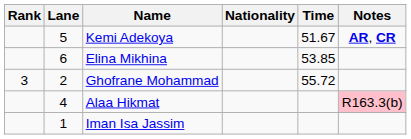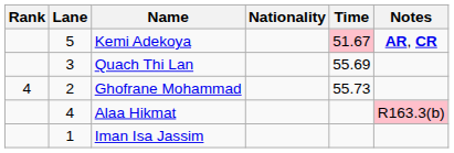 <table class="wikitable sortable" style="text-align:center;font-size:95%">
 <tr>
 <th>Rank</th>
 <th>Lane</th>
 <th>Name</th>
 <th>Nationality</th>
 <th>Time</th>
 <th>Notes</th>
 </tr>
 <tr>
 <td></td>
 <td>5</td>
 <td align=left><a href='#'>Kemi Adekoya</a></td>
 <td align=left></td>
-<td>51.67</td>
+<td style="background: pink;">51.67</td>
 <td><strong><a href='#'>AR</a></strong>, <strong><a href='#'>CR</a></strong></td>
 </tr>
 <tr>
 <td></td>
-<td>6</td>
-<td align=left><a href='#'>Elina Mikhina</a></td>
+<td>3</td>
+<td align=left><a href='#'>Quach Thi Lan</a></td>
 <td align=left></td>
-<td>53.85</td>
+<td>55.69</td>
 <td></td>
 </tr>
 <tr>
-<td>3</td>
+<td>4</td>
 <td>2</td>
 <td align=left><a href='#'>Ghofrane Mohammad</a></td>
 <td align=left></td>
-<td>55.72</td>
+<td>55.73</td>
 <td></td>
 </tr>
 <tr>
 <td></td>
 <td>4</td>
 <td align=left><a href='#'>Alaa Hikmat</a></td>
 <td align=left></td>
 <td></td>
 <td style="background: pink;">R163.3(b)</td>
 </tr>
 <tr>
 <td></td>
 <td>1</td>
 <td align=left><a href='#'>Iman Isa Jassim</a></td>
 <td align=left></td>
 <td></td>
 <td></td>
 </tr>
 </table>
